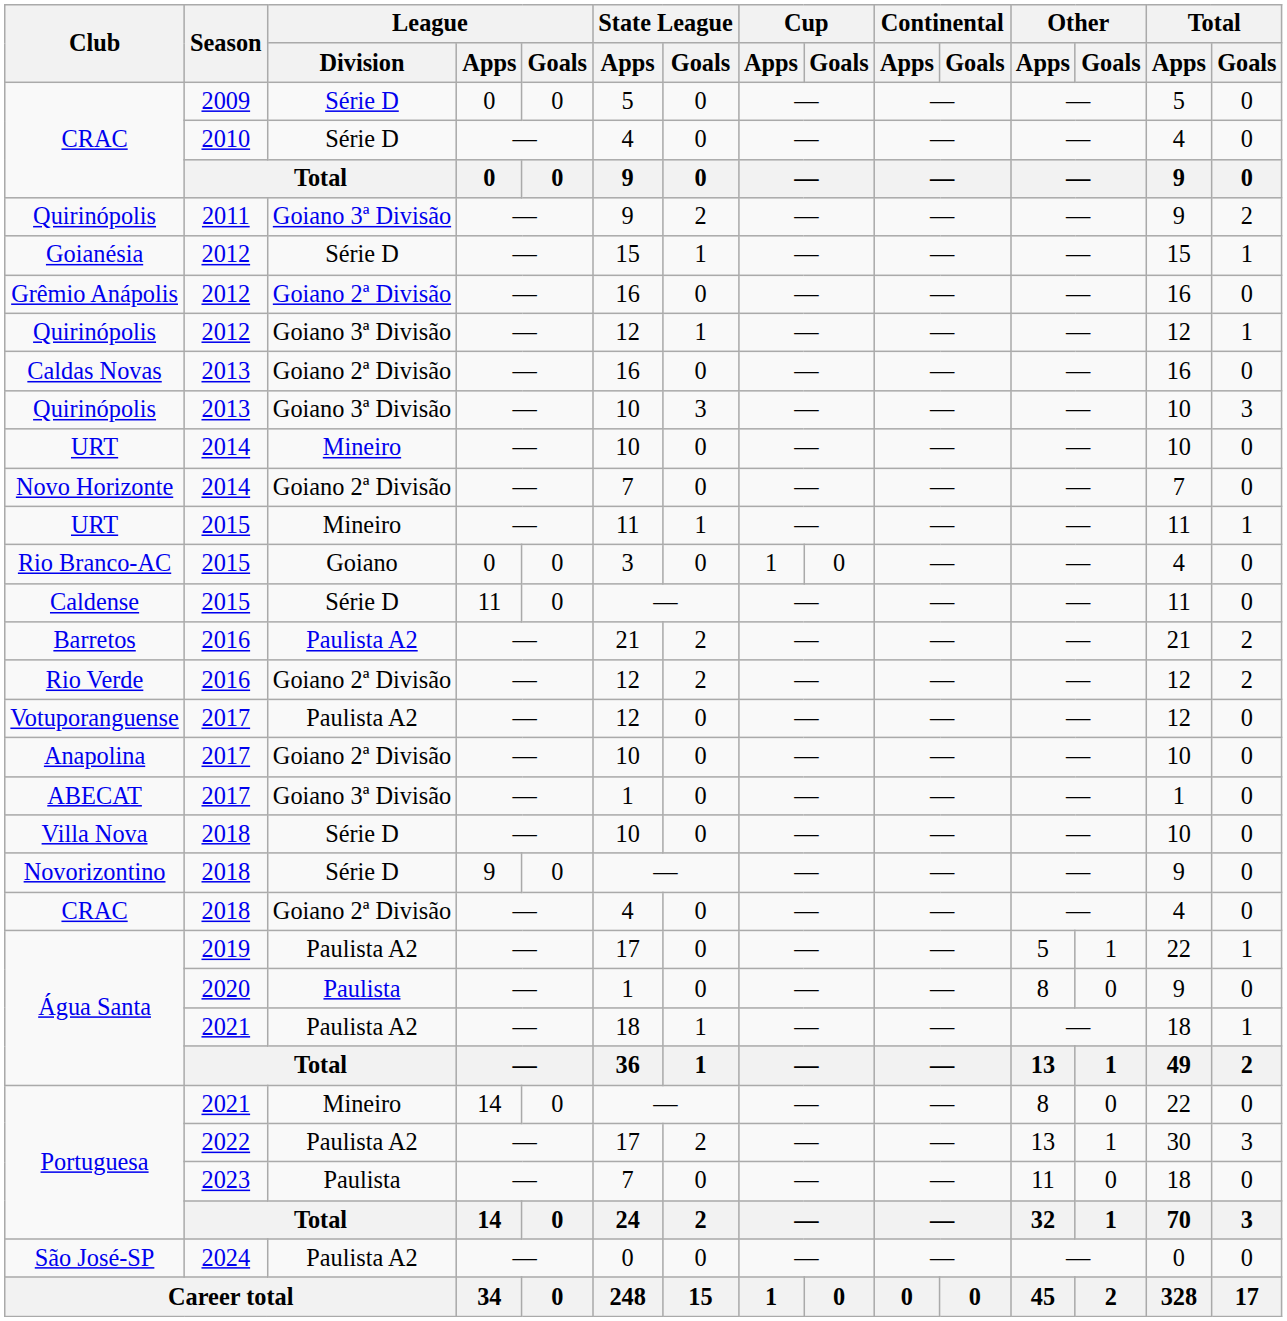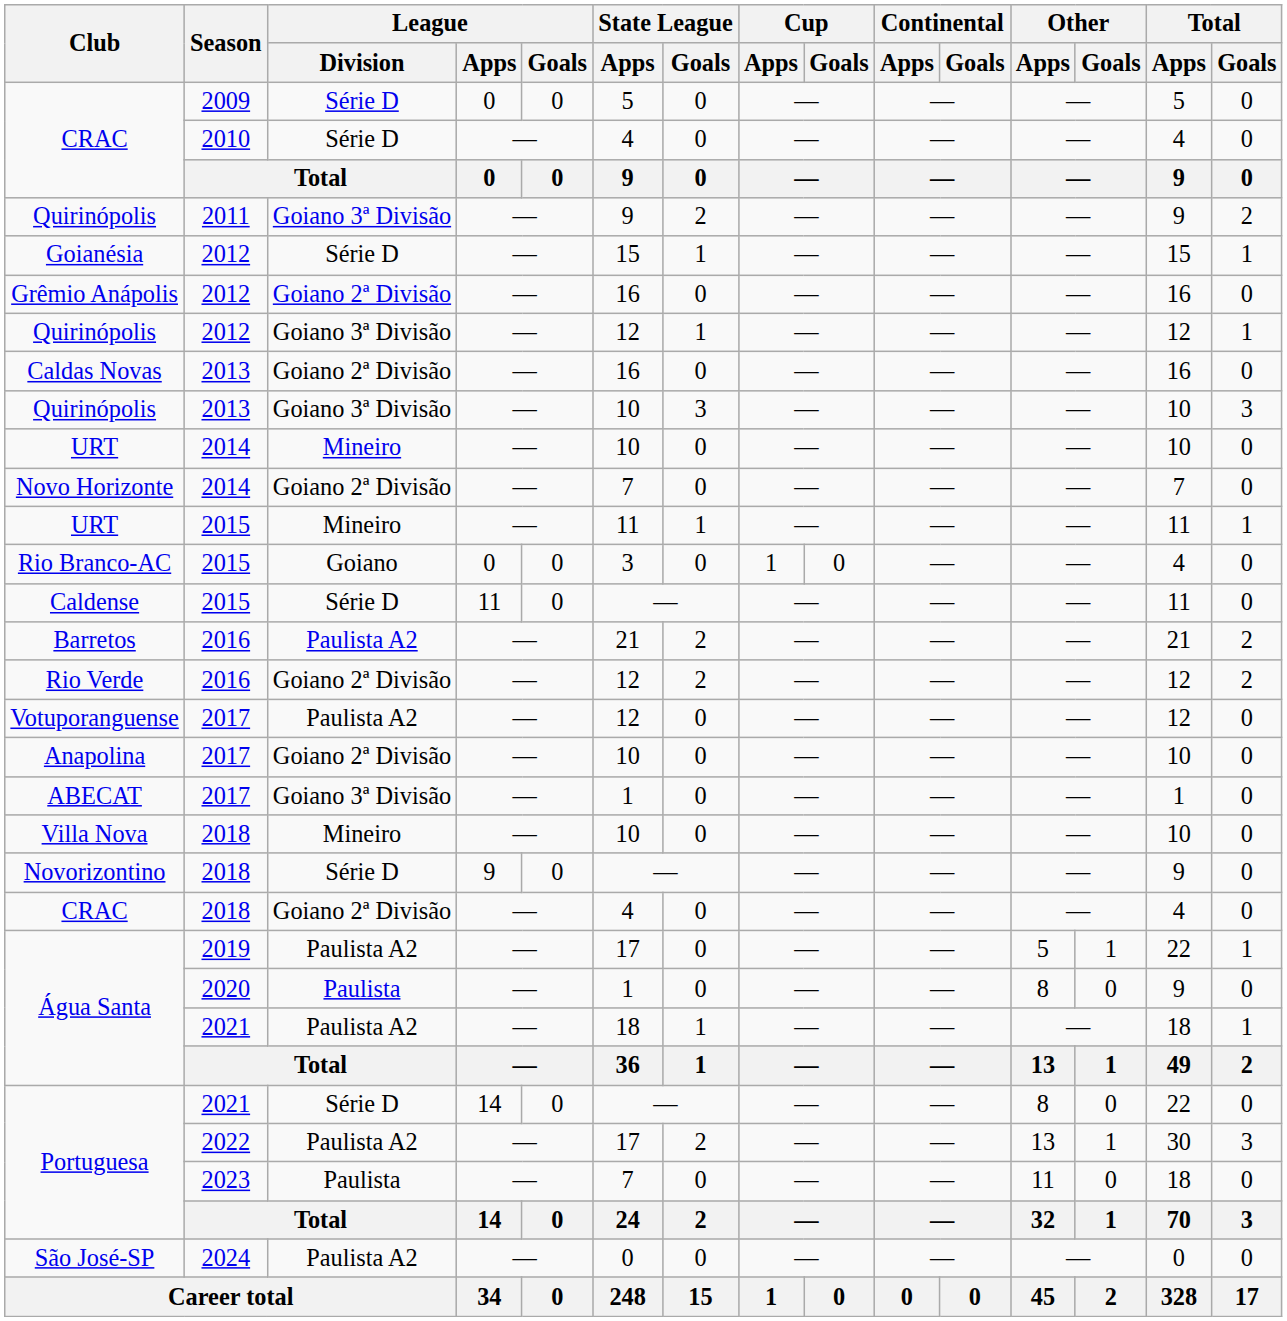 <table class="wikitable" style="text-align: center;">
 <tr>
 <th rowspan="2">Club</th>
 <th rowspan="2">Season</th>
 <th colspan="3">League</th>
 <th colspan="2">State League</th>
 <th colspan="2">Cup</th>
 <th colspan="2">Continental</th>
 <th colspan="2">Other</th>
 <th colspan="2">Total</th>
 </tr>
 <tr>
 <th>Division</th>
 <th>Apps</th>
 <th>Goals</th>
 <th>Apps</th>
 <th>Goals</th>
 <th>Apps</th>
 <th>Goals</th>
 <th>Apps</th>
 <th>Goals</th>
 <th>Apps</th>
 <th>Goals</th>
 <th>Apps</th>
 <th>Goals</th>
 </tr>
 <tr>
 <td rowspan="3" valign="center"><a href='#'>CRAC</a></td>
 <td><a href='#'>2009</a></td>
 <td><a href='#'>Série D</a></td>
 <td>0</td>
 <td>0</td>
 <td>5</td>
 <td>0</td>
 <td colspan="2">—</td>
 <td colspan="2">—</td>
 <td colspan="2">—</td>
 <td>5</td>
 <td>0</td>
 </tr>
 <tr>
 <td><a href='#'>2010</a></td>
 <td>Série D</td>
 <td colspan="2">—</td>
 <td>4</td>
 <td>0</td>
 <td colspan="2">—</td>
 <td colspan="2">—</td>
 <td colspan="2">—</td>
 <td>4</td>
 <td>0</td>
 </tr>
 <tr>
 <th colspan="2">Total</th>
 <th>0</th>
 <th>0</th>
 <th>9</th>
 <th>0</th>
 <th colspan="2">—</th>
 <th colspan="2">—</th>
 <th colspan="2">—</th>
 <th>9</th>
 <th>0</th>
 </tr>
 <tr>
 <td valign="center"><a href='#'>Quirinópolis</a></td>
 <td><a href='#'>2011</a></td>
 <td><a href='#'>Goiano 3ª Divisão</a></td>
 <td colspan="2">—</td>
 <td>9</td>
 <td>2</td>
 <td colspan="2">—</td>
 <td colspan="2">—</td>
 <td colspan="2">—</td>
 <td>9</td>
 <td>2</td>
 </tr>
 <tr>
 <td valign="center"><a href='#'>Goianésia</a></td>
 <td><a href='#'>2012</a></td>
 <td>Série D</td>
 <td colspan="2">—</td>
 <td>15</td>
 <td>1</td>
 <td colspan="2">—</td>
 <td colspan="2">—</td>
 <td colspan="2">—</td>
 <td>15</td>
 <td>1</td>
 </tr>
 <tr>
 <td valign="center"><a href='#'>Grêmio Anápolis</a></td>
 <td><a href='#'>2012</a></td>
 <td><a href='#'>Goiano 2ª Divisão</a></td>
 <td colspan="2">—</td>
 <td>16</td>
 <td>0</td>
 <td colspan="2">—</td>
 <td colspan="2">—</td>
 <td colspan="2">—</td>
 <td>16</td>
 <td>0</td>
 </tr>
 <tr>
 <td valign="center"><a href='#'>Quirinópolis</a></td>
 <td><a href='#'>2012</a></td>
 <td>Goiano 3ª Divisão</td>
 <td colspan="2">—</td>
 <td>12</td>
 <td>1</td>
 <td colspan="2">—</td>
 <td colspan="2">—</td>
 <td colspan="2">—</td>
 <td>12</td>
 <td>1</td>
 </tr>
 <tr>
 <td valign="center"><a href='#'>Caldas Novas</a></td>
 <td><a href='#'>2013</a></td>
 <td>Goiano 2ª Divisão</td>
 <td colspan="2">—</td>
 <td>16</td>
 <td>0</td>
 <td colspan="2">—</td>
 <td colspan="2">—</td>
 <td colspan="2">—</td>
 <td>16</td>
 <td>0</td>
 </tr>
 <tr>
 <td valign="center"><a href='#'>Quirinópolis</a></td>
 <td><a href='#'>2013</a></td>
 <td>Goiano 3ª Divisão</td>
 <td colspan="2">—</td>
 <td>10</td>
 <td>3</td>
 <td colspan="2">—</td>
 <td colspan="2">—</td>
 <td colspan="2">—</td>
 <td>10</td>
 <td>3</td>
 </tr>
 <tr>
 <td valign="center"><a href='#'>URT</a></td>
 <td><a href='#'>2014</a></td>
 <td><a href='#'>Mineiro</a></td>
 <td colspan="2">—</td>
 <td>10</td>
 <td>0</td>
 <td colspan="2">—</td>
 <td colspan="2">—</td>
 <td colspan="2">—</td>
 <td>10</td>
 <td>0</td>
 </tr>
 <tr>
 <td valign="center"><a href='#'>Novo Horizonte</a></td>
 <td><a href='#'>2014</a></td>
 <td>Goiano 2ª Divisão</td>
 <td colspan="2">—</td>
 <td>7</td>
 <td>0</td>
 <td colspan="2">—</td>
 <td colspan="2">—</td>
 <td colspan="2">—</td>
 <td>7</td>
 <td>0</td>
 </tr>
 <tr>
 <td valign="center"><a href='#'>URT</a></td>
 <td><a href='#'>2015</a></td>
 <td>Mineiro</td>
 <td colspan="2">—</td>
 <td>11</td>
 <td>1</td>
 <td colspan="2">—</td>
 <td colspan="2">—</td>
 <td colspan="2">—</td>
 <td>11</td>
 <td>1</td>
 </tr>
 <tr>
 <td valign="center"><a href='#'>Rio Branco-AC</a></td>
 <td><a href='#'>2015</a></td>
 <td>Goiano</td>
 <td>0</td>
 <td>0</td>
 <td>3</td>
 <td>0</td>
 <td>1</td>
 <td>0</td>
 <td colspan="2">—</td>
 <td colspan="2">—</td>
 <td>4</td>
 <td>0</td>
 </tr>
 <tr>
 <td valign="center"><a href='#'>Caldense</a></td>
 <td><a href='#'>2015</a></td>
 <td>Série D</td>
 <td>11</td>
 <td>0</td>
 <td colspan="2">—</td>
 <td colspan="2">—</td>
 <td colspan="2">—</td>
 <td colspan="2">—</td>
 <td>11</td>
 <td>0</td>
 </tr>
 <tr>
 <td valign="center"><a href='#'>Barretos</a></td>
 <td><a href='#'>2016</a></td>
 <td><a href='#'>Paulista A2</a></td>
 <td colspan="2">—</td>
 <td>21</td>
 <td>2</td>
 <td colspan="2">—</td>
 <td colspan="2">—</td>
 <td colspan="2">—</td>
 <td>21</td>
 <td>2</td>
 </tr>
 <tr>
 <td valign="center"><a href='#'>Rio Verde</a></td>
 <td><a href='#'>2016</a></td>
 <td>Goiano 2ª Divisão</td>
 <td colspan="2">—</td>
 <td>12</td>
 <td>2</td>
 <td colspan="2">—</td>
 <td colspan="2">—</td>
 <td colspan="2">—</td>
 <td>12</td>
 <td>2</td>
 </tr>
 <tr>
 <td valign="center"><a href='#'>Votuporanguense</a></td>
 <td><a href='#'>2017</a></td>
 <td>Paulista A2</td>
 <td colspan="2">—</td>
 <td>12</td>
 <td>0</td>
 <td colspan="2">—</td>
 <td colspan="2">—</td>
 <td colspan="2">—</td>
 <td>12</td>
 <td>0</td>
 </tr>
 <tr>
 <td valign="center"><a href='#'>Anapolina</a></td>
 <td><a href='#'>2017</a></td>
 <td>Goiano 2ª Divisão</td>
 <td colspan="2">—</td>
 <td>10</td>
 <td>0</td>
 <td colspan="2">—</td>
 <td colspan="2">—</td>
 <td colspan="2">—</td>
 <td>10</td>
 <td>0</td>
 </tr>
 <tr>
 <td valign="center"><a href='#'>ABECAT</a></td>
 <td><a href='#'>2017</a></td>
 <td>Goiano 3ª Divisão</td>
 <td colspan="2">—</td>
 <td>1</td>
 <td>0</td>
 <td colspan="2">—</td>
 <td colspan="2">—</td>
 <td colspan="2">—</td>
 <td>1</td>
 <td>0</td>
 </tr>
 <tr>
 <td valign="center"><a href='#'>Villa Nova</a></td>
 <td><a href='#'>2018</a></td>
-<td>Série D</td>
+<td>Mineiro</td>
 <td colspan="2">—</td>
 <td>10</td>
 <td>0</td>
 <td colspan="2">—</td>
 <td colspan="2">—</td>
 <td colspan="2">—</td>
 <td>10</td>
 <td>0</td>
 </tr>
 <tr>
 <td valign="center"><a href='#'>Novorizontino</a></td>
 <td><a href='#'>2018</a></td>
 <td>Série D</td>
 <td>9</td>
 <td>0</td>
 <td colspan="2">—</td>
 <td colspan="2">—</td>
 <td colspan="2">—</td>
 <td colspan="2">—</td>
 <td>9</td>
 <td>0</td>
 </tr>
 <tr>
 <td valign="center"><a href='#'>CRAC</a></td>
 <td><a href='#'>2018</a></td>
 <td>Goiano 2ª Divisão</td>
 <td colspan="2">—</td>
 <td>4</td>
 <td>0</td>
 <td colspan="2">—</td>
 <td colspan="2">—</td>
 <td colspan="2">—</td>
 <td>4</td>
 <td>0</td>
 </tr>
 <tr>
 <td rowspan="4" valign="center"><a href='#'>Água Santa</a></td>
 <td><a href='#'>2019</a></td>
 <td>Paulista A2</td>
 <td colspan="2">—</td>
 <td>17</td>
 <td>0</td>
 <td colspan="2">—</td>
 <td colspan="2">—</td>
 <td>5</td>
 <td>1</td>
 <td>22</td>
 <td>1</td>
 </tr>
 <tr>
 <td><a href='#'>2020</a></td>
 <td><a href='#'>Paulista</a></td>
 <td colspan="2">—</td>
 <td>1</td>
 <td>0</td>
 <td colspan="2">—</td>
 <td colspan="2">—</td>
 <td>8</td>
 <td>0</td>
 <td>9</td>
 <td>0</td>
 </tr>
 <tr>
 <td><a href='#'>2021</a></td>
 <td>Paulista A2</td>
 <td colspan="2">—</td>
 <td>18</td>
 <td>1</td>
 <td colspan="2">—</td>
 <td colspan="2">—</td>
 <td colspan="2">—</td>
 <td>18</td>
 <td>1</td>
 </tr>
 <tr>
 <th colspan="2">Total</th>
 <th colspan="2">—</th>
 <th>36</th>
 <th>1</th>
 <th colspan="2">—</th>
 <th colspan="2">—</th>
 <th>13</th>
 <th>1</th>
 <th>49</th>
 <th>2</th>
 </tr>
 <tr>
 <td rowspan="4" valign="center"><a href='#'>Portuguesa</a></td>
 <td><a href='#'>2021</a></td>
-<td>Mineiro</td>
+<td>Série D</td>
 <td>14</td>
 <td>0</td>
 <td colspan="2">—</td>
 <td colspan="2">—</td>
 <td colspan="2">—</td>
 <td>8</td>
 <td>0</td>
 <td>22</td>
 <td>0</td>
 </tr>
 <tr>
 <td><a href='#'>2022</a></td>
 <td>Paulista A2</td>
 <td colspan="2">—</td>
 <td>17</td>
 <td>2</td>
 <td colspan="2">—</td>
 <td colspan="2">—</td>
 <td>13</td>
 <td>1</td>
 <td>30</td>
 <td>3</td>
 </tr>
 <tr>
 <td><a href='#'>2023</a></td>
 <td>Paulista</td>
 <td colspan="2">—</td>
 <td>7</td>
 <td>0</td>
 <td colspan="2">—</td>
 <td colspan="2">—</td>
 <td>11</td>
 <td>0</td>
 <td>18</td>
 <td>0</td>
 </tr>
 <tr>
 <th colspan="2">Total</th>
 <th>14</th>
 <th>0</th>
 <th>24</th>
 <th>2</th>
 <th colspan="2">—</th>
 <th colspan="2">—</th>
 <th>32</th>
 <th>1</th>
 <th>70</th>
 <th>3</th>
 </tr>
 <tr>
 <td valign="center"><a href='#'>São José-SP</a></td>
 <td><a href='#'>2024</a></td>
 <td>Paulista A2</td>
 <td colspan="2">—</td>
 <td>0</td>
 <td>0</td>
 <td colspan="2">—</td>
 <td colspan="2">—</td>
 <td colspan="2">—</td>
 <td>0</td>
 <td>0</td>
 </tr>
 <tr>
 <th colspan="3"><strong>Career total</strong></th>
 <th>34</th>
 <th>0</th>
 <th>248</th>
 <th>15</th>
 <th>1</th>
 <th>0</th>
 <th>0</th>
 <th>0</th>
 <th>45</th>
 <th>2</th>
 <th>328</th>
 <th>17</th>
 </tr>
 </table>
